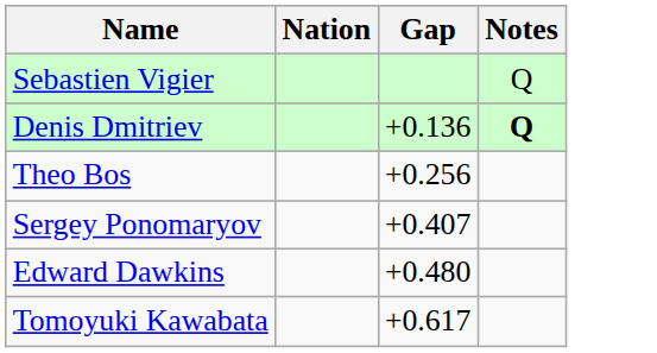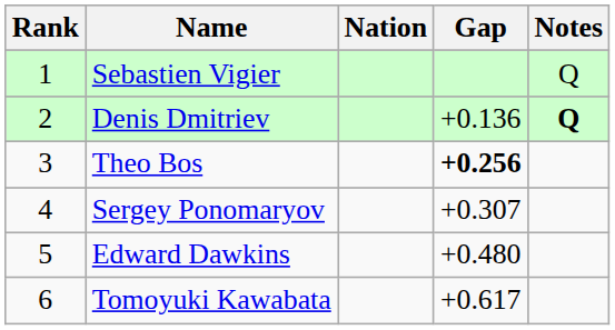 <table class="wikitable sortable" style="text-align:center">
 <tr>
+<th>Rank</th>
 <th>Name</th>
 <th>Nation</th>
 <th>Gap</th>
 <th>Notes</th>
 </tr>
 <tr bgcolor=ccffcc>
+<td>1</td>
 <td align=left><a href='#'>Sebastien Vigier</a></td>
 <td align=left></td>
 <td></td>
 <td>Q</td>
 </tr>
 <tr bgcolor=ccffcc>
+<td>2</td>
 <td align=left><a href='#'>Denis Dmitriev</a></td>
 <td align=left></td>
 <td>+0.136</td>
 <td><strong>Q</strong></td>
 </tr>
 <tr>
+<td>3</td>
 <td align=left><a href='#'>Theo Bos</a></td>
 <td align=left></td>
-<td>+0.256</td>
+<td><strong>+0.256</strong></td>
 <td></td>
 </tr>
 <tr>
+<td>4</td>
 <td align=left><a href='#'>Sergey Ponomaryov</a></td>
 <td align=left></td>
-<td>+0.407</td>
+<td>+0.307</td>
 <td></td>
 </tr>
 <tr>
+<td>5</td>
 <td align=left><a href='#'>Edward Dawkins</a></td>
 <td align=left></td>
 <td>+0.480</td>
 <td></td>
 </tr>
 <tr>
+<td>6</td>
 <td align=left><a href='#'>Tomoyuki Kawabata</a></td>
 <td align=left></td>
 <td>+0.617</td>
 <td></td>
 </tr>
 </table>
